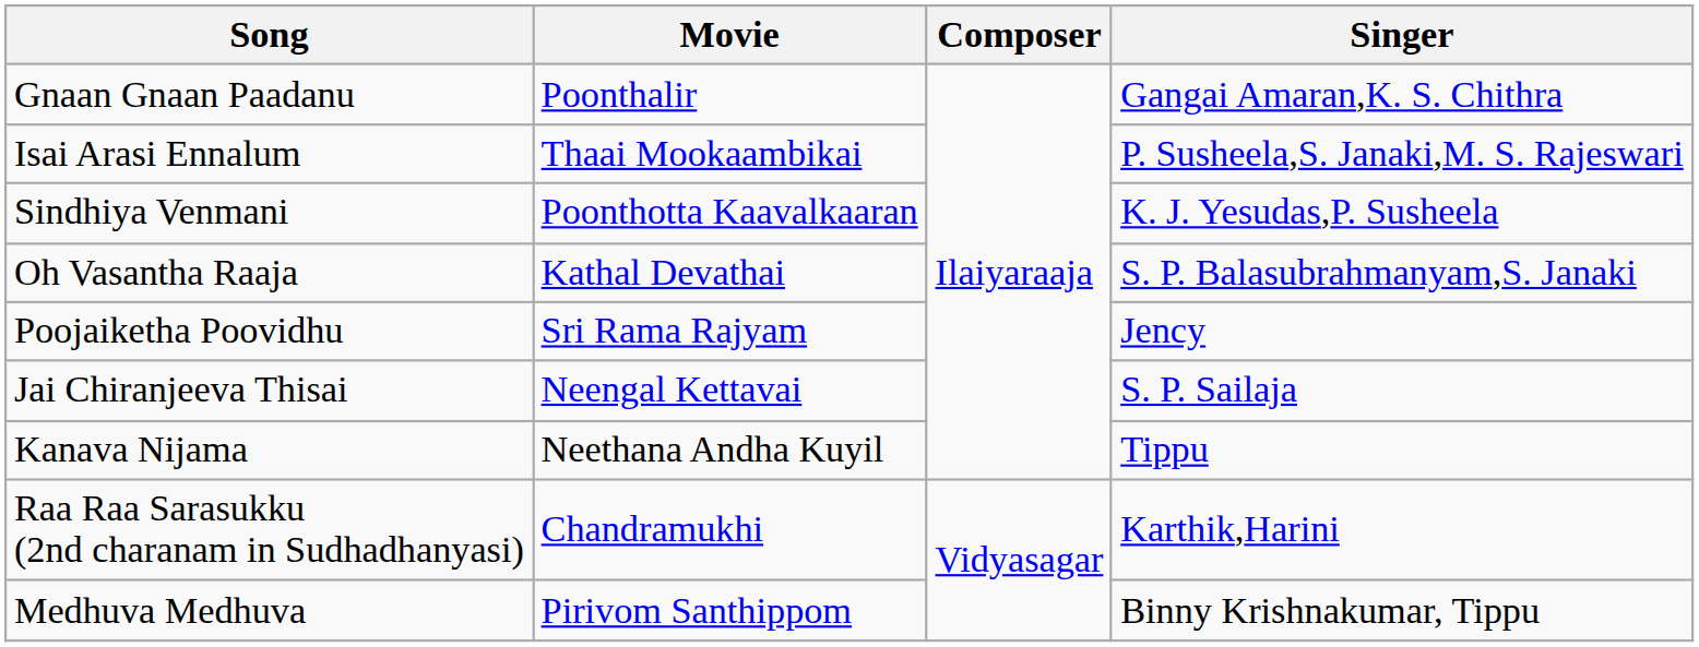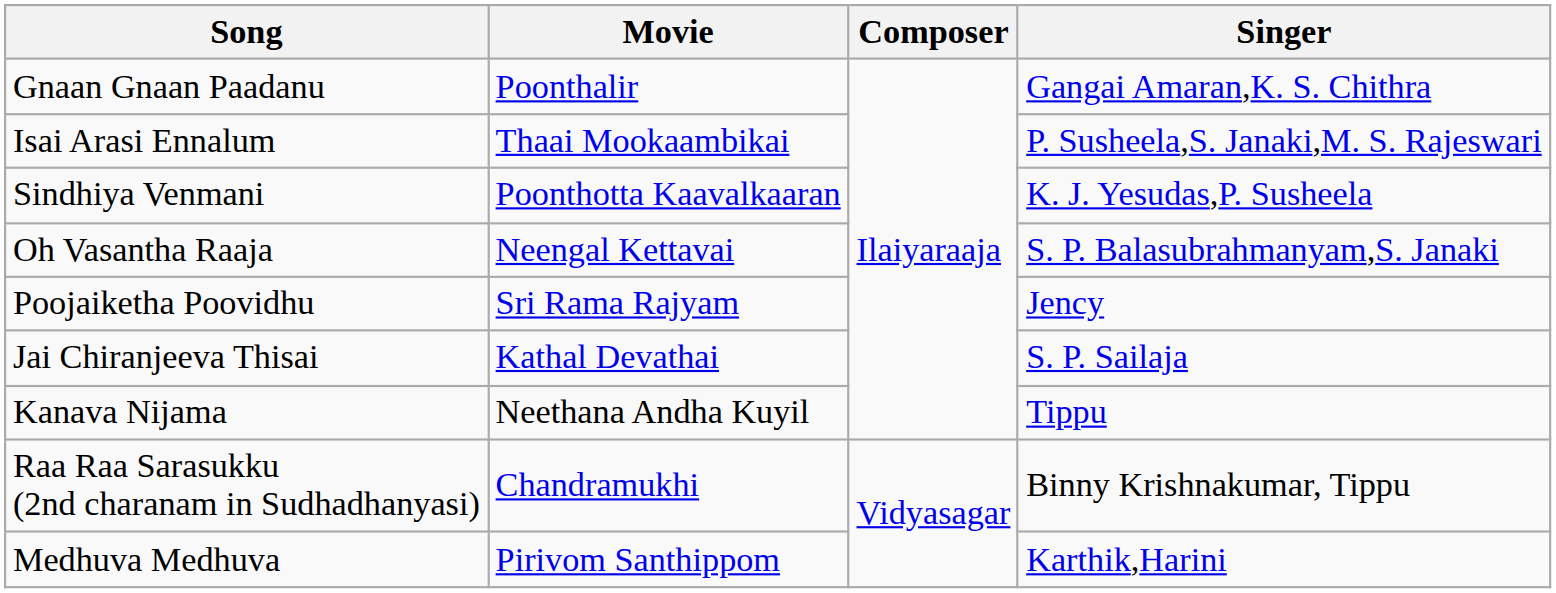 <table class="wikitable">
 <tr>
 <th>Song</th>
 <th>Movie</th>
 <th>Composer</th>
 <th>Singer</th>
 </tr>
 <tr>
 <td>Gnaan Gnaan Paadanu</td>
 <td><a href='#'>Poonthalir</a></td>
 <td rowspan=7><a href='#'>Ilaiyaraaja</a></td>
 <td><a href='#'>Gangai Amaran</a>,<a href='#'>K. S. Chithra</a></td>
 </tr>
 <tr>
 <td>Isai Arasi Ennalum</td>
 <td><a href='#'>Thaai Mookaambikai</a></td>
 <td><a href='#'>P. Susheela</a>,<a href='#'>S. Janaki</a>,<a href='#'>M. S. Rajeswari</a></td>
 </tr>
 <tr>
 <td>Sindhiya Venmani</td>
 <td><a href='#'>Poonthotta Kaavalkaaran</a></td>
 <td><a href='#'>K. J. Yesudas</a>,<a href='#'>P. Susheela</a></td>
 </tr>
 <tr>
 <td>Oh Vasantha Raaja</td>
-<td><a href='#'>Kathal Devathai</a></td>
+<td><a href='#'>Neengal Kettavai</a></td>
 <td><a href='#'>S. P. Balasubrahmanyam</a>,<a href='#'>S. Janaki</a></td>
 </tr>
 <tr>
 <td>Poojaiketha Poovidhu</td>
 <td><a href='#'>Sri Rama Rajyam</a></td>
 <td><a href='#'>Jency</a></td>
 </tr>
 <tr>
 <td>Jai Chiranjeeva Thisai</td>
-<td><a href='#'>Neengal Kettavai</a></td>
+<td><a href='#'>Kathal Devathai</a></td>
 <td><a href='#'>S. P. Sailaja</a></td>
 </tr>
 <tr>
 <td>Kanava Nijama</td>
 <td>Neethana Andha Kuyil</td>
 <td><a href='#'>Tippu</a></td>
 </tr>
 <tr>
 <td>Raa Raa Sarasukku<br>(2nd charanam in Sudhadhanyasi)</td>
 <td><a href='#'>Chandramukhi</a></td>
 <td rowspan=2><a href='#'>Vidyasagar</a></td>
-<td><a href='#'>Karthik</a>,<a href='#'>Harini</a></td>
+<td>Binny Krishnakumar, Tippu</td>
 </tr>
 <tr>
 <td>Medhuva Medhuva</td>
 <td><a href='#'>Pirivom Santhippom</a></td>
-<td>Binny Krishnakumar, Tippu</td>
+<td><a href='#'>Karthik</a>,<a href='#'>Harini</a></td>
 </tr>
 </table>
